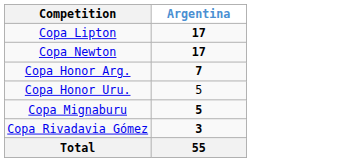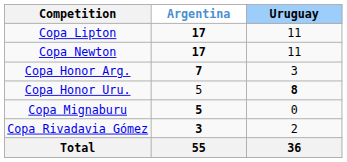 <table class="wikitable sortable" style="text-align:center">
 <tr>
 <th>Competition</th>
 <th width=100px; style= "background:#FFFFFF; color:#4A8FD2"> Argentina</th>
+<th width=100px; style= "background:#9DCDFB; color:#000000"> Uruguay</th>
 </tr>
 <tr>
 <td><a href='#'>Copa Lipton</a></td>
 <td><strong>17</strong></td>
+<td>11</td>
 </tr>
 <tr>
 <td><a href='#'>Copa Newton</a></td>
 <td><strong>17</strong></td>
+<td>11</td>
 </tr>
 <tr>
 <td><a href='#'>Copa Honor Arg.</a></td>
 <td><strong>7</strong></td>
+<td>3</td>
 </tr>
 <tr>
 <td><a href='#'>Copa Honor Uru.</a></td>
 <td>5</td>
+<td><strong>8</strong></td>
 </tr>
 <tr>
 <td><a href='#'>Copa Mignaburu</a></td>
 <td><strong>5</strong></td>
+<td>0</td>
 </tr>
 <tr>
 <td><a href='#'>Copa Rivadavia Gómez</a></td>
 <td><strong>3</strong></td>
+<td>2</td>
 </tr>
 <tr>
 <th><strong>Total</strong></th>
 <th><strong>55</strong></th>
+<th>36</th>
 </tr>
 </table>
